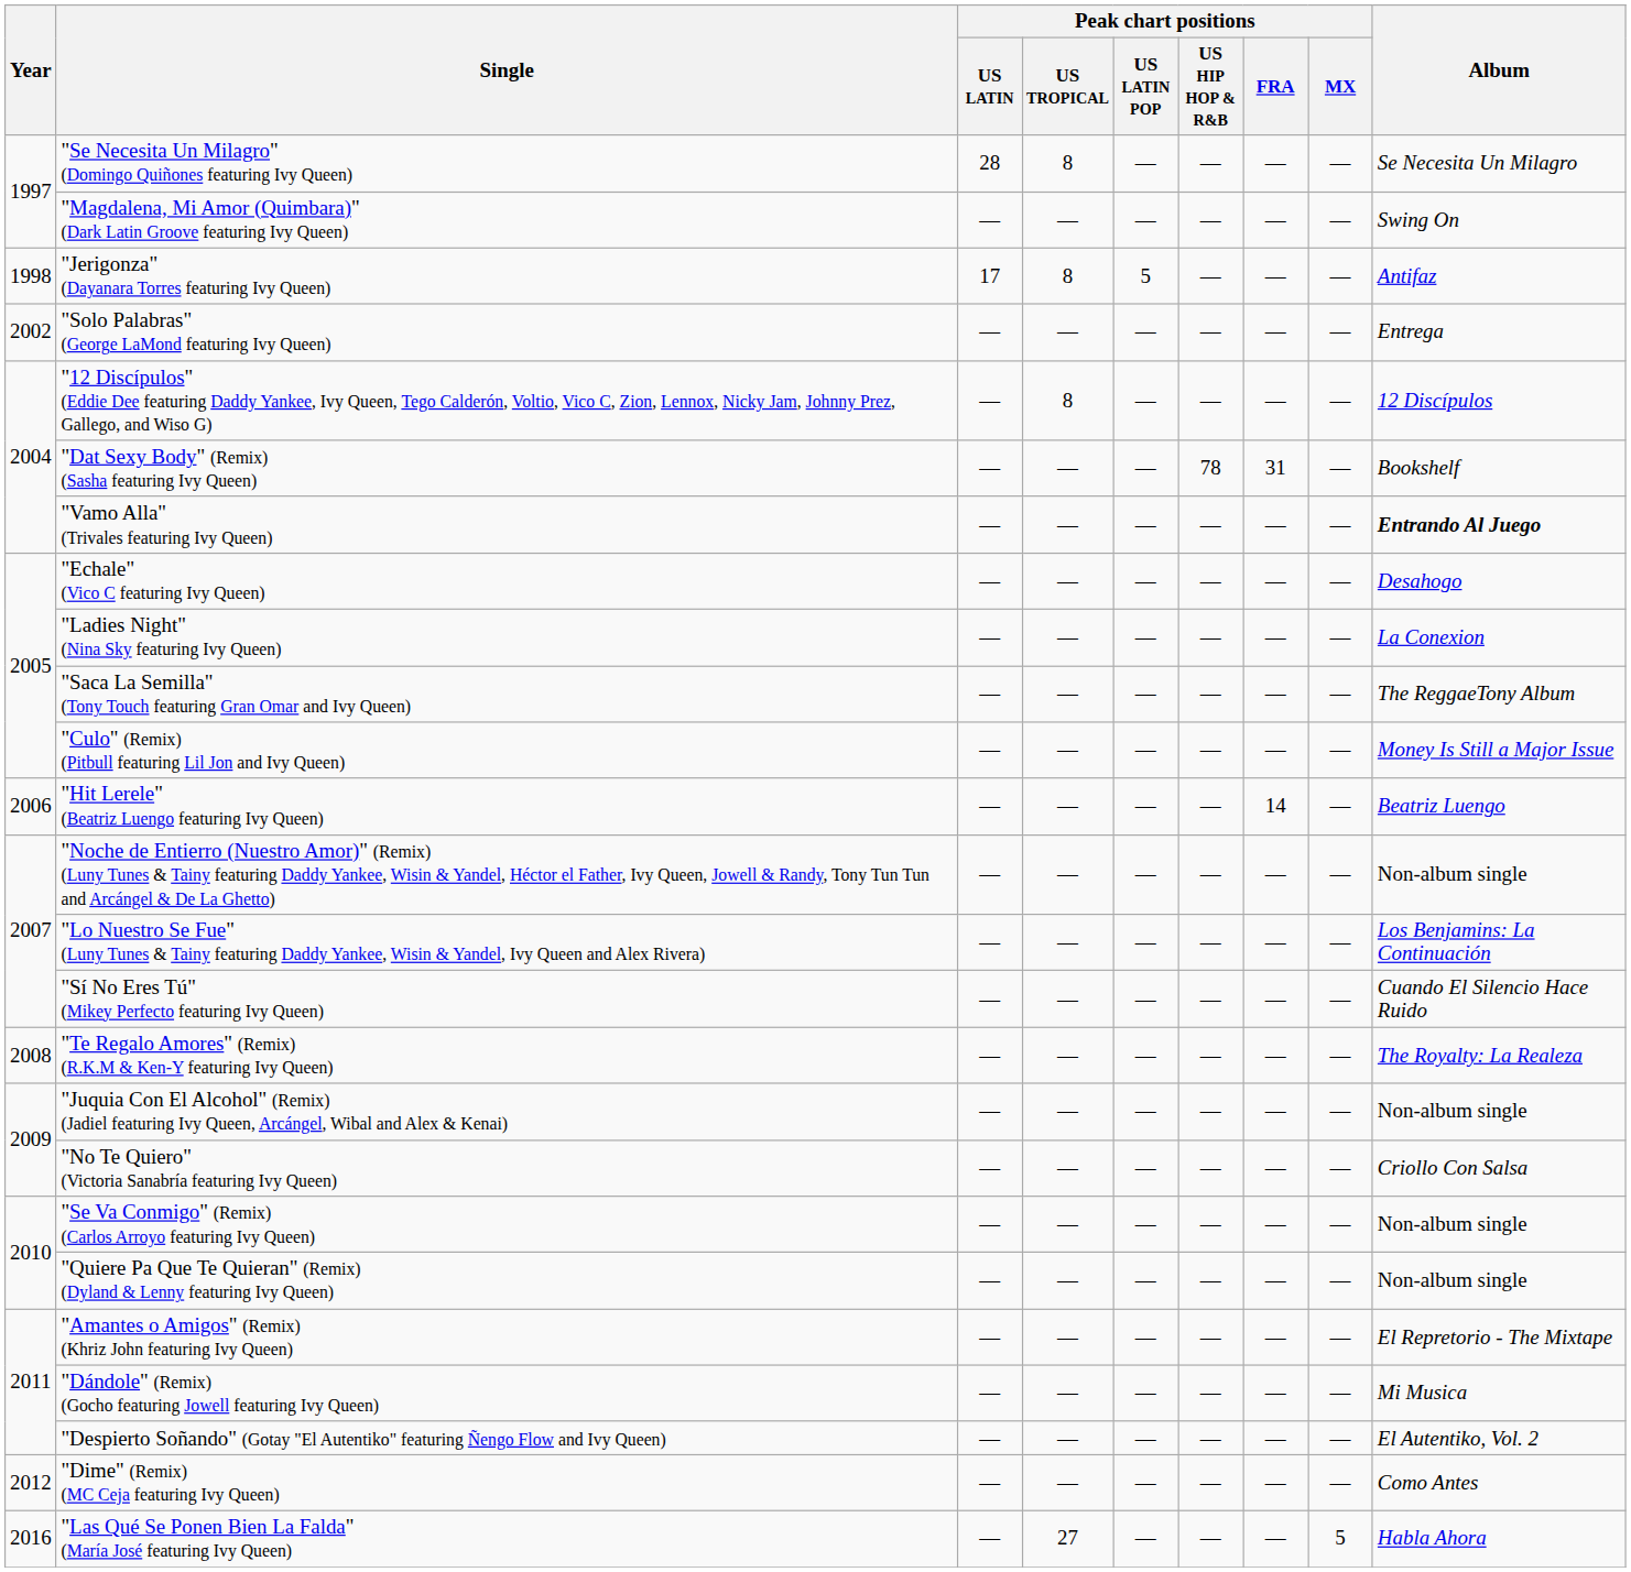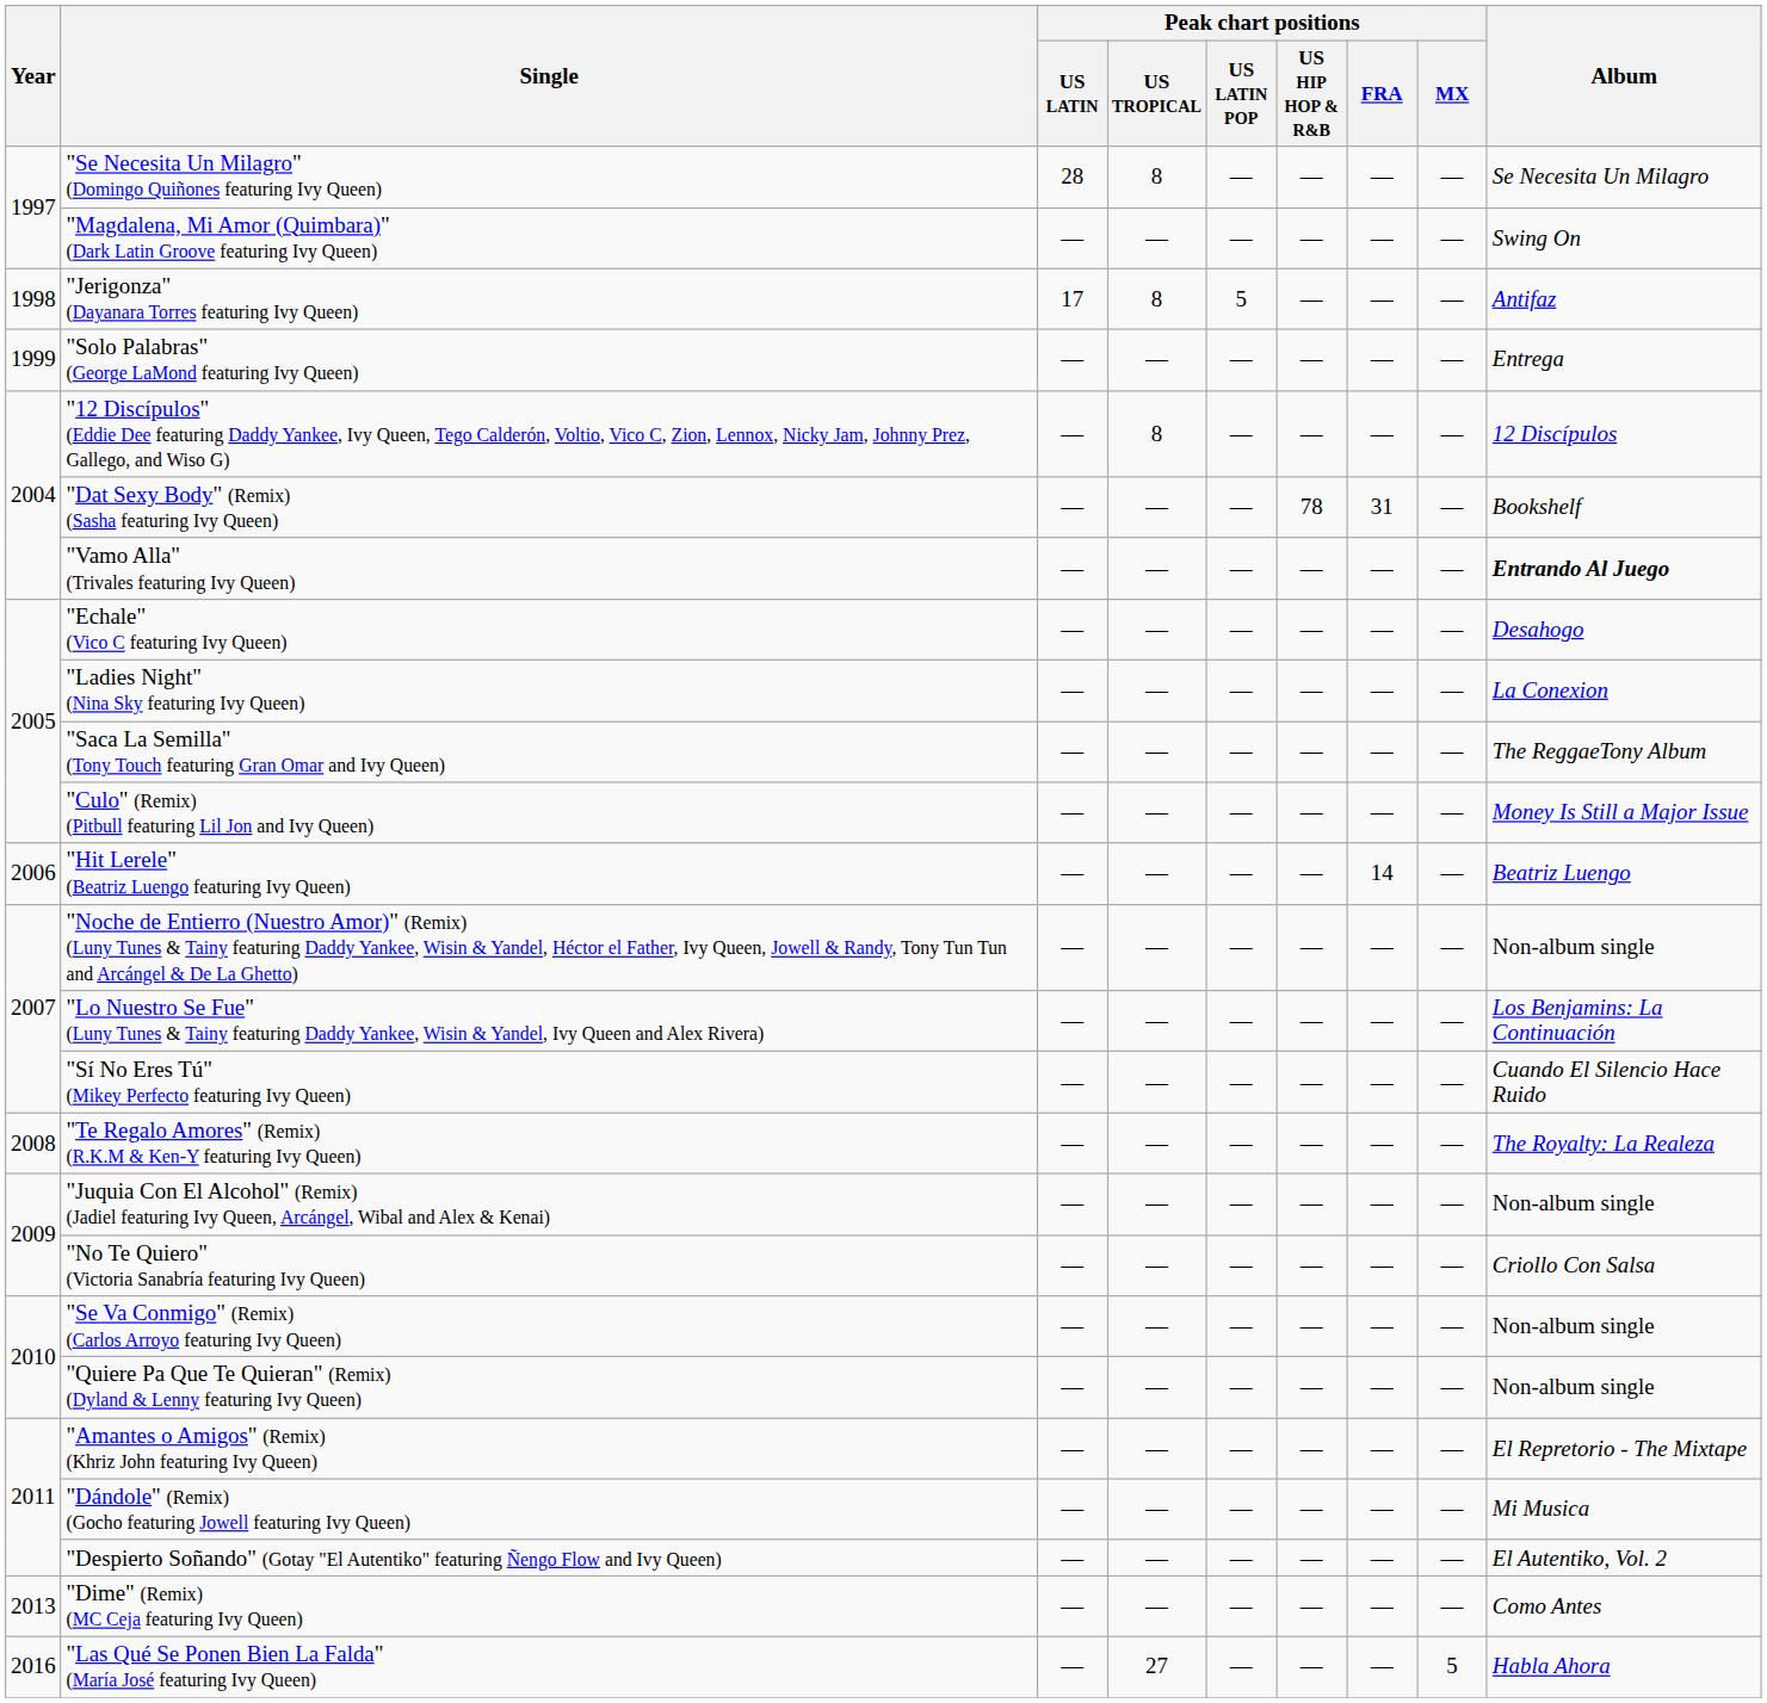 <table class="wikitable">
 <tr>
 <th rowspan="2">Year</th>
 <th rowspan="2">Single</th>
 <th colspan="6">Peak chart positions</th>
 <th rowspan="2">Album</th>
 </tr>
 <tr>
 <th scope="col" style="width:3em;font-size:90%;">US <br> <small>LATIN</small><br></th>
 <th scope="col" style="width:3em;font-size:90%;">US <br> <small>TROPICAL</small><br></th>
 <th scope="col" style="width:3em;font-size:90%;">US <br> <small>LATIN POP</small><br></th>
 <th scope="col" style="width:3em;font-size:90%;">US <br> <small>HIP HOP & R&B</small><br></th>
 <th scope="col" style="width:3em;font-size:90%;"><a href='#'>FRA</a> <br></th>
 <th scope="col" style="width:3em;font-size:90%;"><a href='#'>MX</a> <br></th>
 </tr>
 <tr>
 <td align="center" rowspan="2">1997</td>
 <td align="left">"<a href='#'>Se Necesita Un Milagro</a>" <br><small>(<a href='#'>Domingo Quiñones</a> featuring Ivy Queen)</small></td>
 <td align="center">28</td>
 <td align="center">8</td>
 <td align="center">—</td>
 <td align="center">—</td>
 <td align="center">—</td>
 <td align="center">—</td>
 <td align="left"><em>Se Necesita Un Milagro</em></td>
 </tr>
 <tr>
 <td align="left">"<a href='#'>Magdalena, Mi Amor (Quimbara)</a>" <br><small>(<a href='#'>Dark Latin Groove</a> featuring Ivy Queen)</small></td>
 <td align="center">—</td>
 <td align="center">—</td>
 <td align="center">—</td>
 <td align="center">—</td>
 <td align="center">—</td>
 <td align="center">—</td>
 <td align="left"><em>Swing On</em></td>
 </tr>
 <tr>
 <td align="center">1998</td>
 <td align="left">"Jerigonza" <br><small>(<a href='#'>Dayanara Torres</a> featuring Ivy Queen)</small></td>
 <td align="center">17</td>
 <td align="center">8</td>
 <td align="center">5</td>
 <td align="center">—</td>
 <td align="center">—</td>
 <td align="center">—</td>
 <td align="left"><em><a href='#'>Antifaz</a></em></td>
 </tr>
 <tr>
-<td align="center">2002</td>
+<td align="center">1999</td>
 <td align="left">"Solo Palabras" <br><small>(<a href='#'>George LaMond</a> featuring Ivy Queen)</small></td>
 <td align="center">—</td>
 <td align="center">—</td>
 <td align="center">—</td>
 <td align="center">—</td>
 <td align="center">—</td>
 <td align="center">—</td>
 <td align="left"><em>Entrega</em></td>
 </tr>
 <tr>
 <td align="center" rowspan="3">2004</td>
 <td align="left">"<a href='#'>12 Discípulos</a>" <br><small>(<a href='#'>Eddie Dee</a> featuring <a href='#'>Daddy Yankee</a>, Ivy Queen, <a href='#'>Tego Calderón</a>, <a href='#'>Voltio</a>, <a href='#'>Vico C</a>, <a href='#'>Zion</a>, <a href='#'>Lennox</a>, <a href='#'>Nicky Jam</a>, <a href='#'>Johnny Prez</a>, Gallego, and Wiso G)</small></td>
 <td align="center">—</td>
 <td align="center">8</td>
 <td align="center">—</td>
 <td align="center">—</td>
 <td align="center">—</td>
 <td align="center">—</td>
 <td align="left"><em><a href='#'>12 Discípulos</a></em></td>
 </tr>
 <tr>
 <td align="left">"<a href='#'>Dat Sexy Body</a>" <small>(Remix)</small><br><small>(<a href='#'>Sasha</a> featuring Ivy Queen)</small></td>
 <td align="center">—</td>
 <td align="center">—</td>
 <td align="center">—</td>
 <td align="center">78</td>
 <td align="center">31</td>
 <td align="center">—</td>
 <td align="left"><em>Bookshelf</em></td>
 </tr>
 <tr>
 <td align="left">"Vamo Alla" <br><small>(Trivales featuring Ivy Queen)</small></td>
 <td align="center">—</td>
 <td align="center">—</td>
 <td align="center">—</td>
 <td align="center">—</td>
 <td align="center">—</td>
 <td align="center">—</td>
 <td align="left"><strong><em>Entrando Al Juego</em></strong></td>
 </tr>
 <tr>
 <td align="center" rowspan="4">2005</td>
 <td align="left">"Echale" <br><small>(<a href='#'>Vico C</a> featuring Ivy Queen)</small></td>
 <td align="center">—</td>
 <td align="center">—</td>
 <td align="center">—</td>
 <td align="center">—</td>
 <td align="center">—</td>
 <td align="center">—</td>
 <td align="left"><em><a href='#'>Desahogo</a></em></td>
 </tr>
 <tr>
 <td align="left">"Ladies Night" <br><small>(<a href='#'>Nina Sky</a> featuring Ivy Queen)</small></td>
 <td align="center">—</td>
 <td align="center">—</td>
 <td align="center">—</td>
 <td align="center">—</td>
 <td align="center">—</td>
 <td align="center">—</td>
 <td align="left"><em><a href='#'>La Conexion</a></em></td>
 </tr>
 <tr>
 <td align="left">"Saca La Semilla" <br><small>(<a href='#'>Tony Touch</a> featuring <a href='#'>Gran Omar</a> and Ivy Queen)</small></td>
 <td align="center">—</td>
 <td align="center">—</td>
 <td align="center">—</td>
 <td align="center">—</td>
 <td align="center">—</td>
 <td align="center">—</td>
 <td align="left"><em>The ReggaeTony Album</em></td>
 </tr>
 <tr>
 <td align="left">"<a href='#'>Culo</a>" <small>(Remix)</small> <br><small>(<a href='#'>Pitbull</a> featuring <a href='#'>Lil Jon</a> and Ivy Queen)</small></td>
 <td align="center">—</td>
 <td align="center">—</td>
 <td align="center">—</td>
 <td align="center">—</td>
 <td align="center">—</td>
 <td align="center">—</td>
 <td align="left"><em><a href='#'>Money Is Still a Major Issue</a></em></td>
 </tr>
 <tr>
 <td align="center" rowspan="1">2006</td>
 <td align="left">"<a href='#'>Hit Lerele</a>" <br><small>(<a href='#'>Beatriz Luengo</a> featuring Ivy Queen)</small></td>
 <td align="center">—</td>
 <td align="center">—</td>
 <td align="center">—</td>
 <td align="center">—</td>
 <td align="center">14</td>
 <td align="center">—</td>
 <td align="left"><em><a href='#'>Beatriz Luengo</a></em></td>
 </tr>
 <tr>
 <td align="center" rowspan="3">2007</td>
 <td align="left">"<a href='#'>Noche de Entierro (Nuestro Amor)</a>" <small>(Remix)</small> <br><small>(<a href='#'>Luny Tunes</a> & <a href='#'>Tainy</a> featuring <a href='#'>Daddy Yankee</a>, <a href='#'>Wisin & Yandel</a>, <a href='#'>Héctor el Father</a>, Ivy Queen, <a href='#'>Jowell & Randy</a>, Tony Tun Tun and <a href='#'>Arcángel & De La Ghetto</a>)</small></td>
 <td align="center">—</td>
 <td align="center">—</td>
 <td align="center">—</td>
 <td align="center">—</td>
 <td align="center">—</td>
 <td align="center">—</td>
 <td align="left">Non-album single</td>
 </tr>
 <tr>
 <td align="left">"<a href='#'>Lo Nuestro Se Fue</a>" <br><small>(<a href='#'>Luny Tunes</a> & <a href='#'>Tainy</a> featuring <a href='#'>Daddy Yankee</a>, <a href='#'>Wisin & Yandel</a>, Ivy Queen and Alex Rivera)</small></td>
 <td align="center">—</td>
 <td align="center">—</td>
 <td align="center">—</td>
 <td align="center">—</td>
 <td align="center">—</td>
 <td align="center">—</td>
 <td align="left"><em><a href='#'>Los Benjamins: La Continuación</a></em></td>
 </tr>
 <tr>
 <td align="left">"Sí No Eres Tú" <br><small>(<a href='#'>Mikey Perfecto</a> featuring Ivy Queen)</small></td>
 <td align="center">—</td>
 <td align="center">—</td>
 <td align="center">—</td>
 <td align="center">—</td>
 <td align="center">—</td>
 <td align="center">—</td>
 <td align="left"><em>Cuando El Silencio Hace Ruido</em></td>
 </tr>
 <tr>
 <td align="center">2008</td>
 <td align="left">"<a href='#'>Te Regalo Amores</a>" <small>(Remix)</small> <br><small>(<a href='#'>R.K.M & Ken-Y</a> featuring Ivy Queen)</small></td>
 <td align="center">—</td>
 <td align="center">—</td>
 <td align="center">—</td>
 <td align="center">—</td>
 <td align="center">—</td>
 <td align="center">—</td>
 <td align="left"><em><a href='#'>The Royalty: La Realeza</a></em></td>
 </tr>
 <tr>
 <td align="center" rowspan="2">2009</td>
 <td align="left">"Juquia Con El Alcohol" <small>(Remix)</small> <br><small>(Jadiel featuring Ivy Queen, <a href='#'>Arcángel</a>, Wibal and Alex & Kenai)</small></td>
 <td align="center">—</td>
 <td align="center">—</td>
 <td align="center">—</td>
 <td align="center">—</td>
 <td align="center">—</td>
 <td align="center">—</td>
 <td align="left">Non-album single</td>
 </tr>
 <tr>
 <td align="left">"No Te Quiero" <br><small>(Victoria Sanabría featuring Ivy Queen)</small></td>
 <td align="center">—</td>
 <td align="center">—</td>
 <td align="center">—</td>
 <td align="center">—</td>
 <td align="center">—</td>
 <td align="center">—</td>
 <td align="left"><em>Criollo Con Salsa</em></td>
 </tr>
 <tr>
 <td align="center" rowspan="2">2010</td>
 <td align="left">"<a href='#'>Se Va Conmigo</a>" <small>(Remix)</small> <br><small>(<a href='#'>Carlos Arroyo</a> featuring Ivy Queen)</small></td>
 <td align="center">—</td>
 <td align="center">—</td>
 <td align="center">—</td>
 <td align="center">—</td>
 <td align="center">—</td>
 <td align="center">—</td>
 <td align="left">Non-album single</td>
 </tr>
 <tr>
 <td align="left">"Quiere Pa Que Te Quieran" <small>(Remix)</small> <br><small>(<a href='#'>Dyland & Lenny</a> featuring Ivy Queen)</small></td>
 <td align="center">—</td>
 <td align="center">—</td>
 <td align="center">—</td>
 <td align="center">—</td>
 <td align="center">—</td>
 <td align="center">—</td>
 <td align="left">Non-album single</td>
 </tr>
 <tr>
 <td align="center" rowspan="3">2011</td>
 <td align="left">"<a href='#'>Amantes o Amigos</a>" <small>(Remix)</small> <br><small>(Khriz John featuring Ivy Queen)</small></td>
 <td align="center">—</td>
 <td align="center">—</td>
 <td align="center">—</td>
 <td align="center">—</td>
 <td align="center">—</td>
 <td align="center">—</td>
 <td align="left"><em>El Repretorio - The Mixtape</em></td>
 </tr>
 <tr>
 <td align="left">"<a href='#'>Dándole</a>" <small>(Remix)</small> <br><small>(Gocho featuring <a href='#'>Jowell</a> featuring Ivy Queen)</small></td>
 <td align="center">—</td>
 <td align="center">—</td>
 <td align="center">—</td>
 <td align="center">—</td>
 <td align="center">—</td>
 <td align="center">—</td>
 <td align="left"><em>Mi Musica</em></td>
 </tr>
 <tr>
 <td align="left">"Despierto Soñando" <small>(Gotay "El Autentiko" featuring <a href='#'>Ñengo Flow</a> and Ivy Queen)</small></td>
 <td align="center">—</td>
 <td align="center">—</td>
 <td align="center">—</td>
 <td align="center">—</td>
 <td align="center">—</td>
 <td align="center">—</td>
 <td align="left"><em>El Autentiko, Vol. 2</em></td>
 </tr>
 <tr>
-<td align="center">2012</td>
+<td align="center">2013</td>
 <td align="left">"Dime" <small>(Remix)</small> <br><small>(<a href='#'>MC Ceja</a> featuring Ivy Queen)</small></td>
 <td align="center">—</td>
 <td align="center">—</td>
 <td align="center">—</td>
 <td align="center">—</td>
 <td align="center">—</td>
 <td align="center">—</td>
 <td align="left"><em>Como Antes</em></td>
 </tr>
 <tr>
 <td align="center">2016</td>
 <td align="left">"<a href='#'>Las Qué Se Ponen Bien La Falda</a>" <br><small>(<a href='#'>María José</a> featuring Ivy Queen)</small></td>
 <td align="center">—</td>
 <td align="center">27</td>
 <td align="center">—</td>
 <td align="center">—</td>
 <td align="center">—</td>
 <td align="center">5</td>
 <td align="left"><em><a href='#'>Habla Ahora</a></em></td>
 </tr>
 <tr>
 </tr>
 </table>
